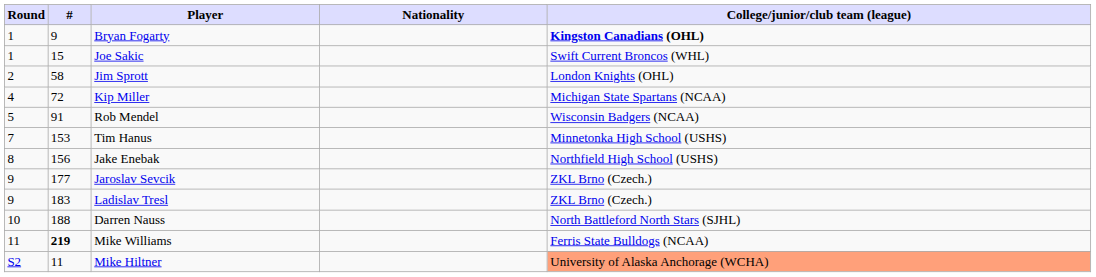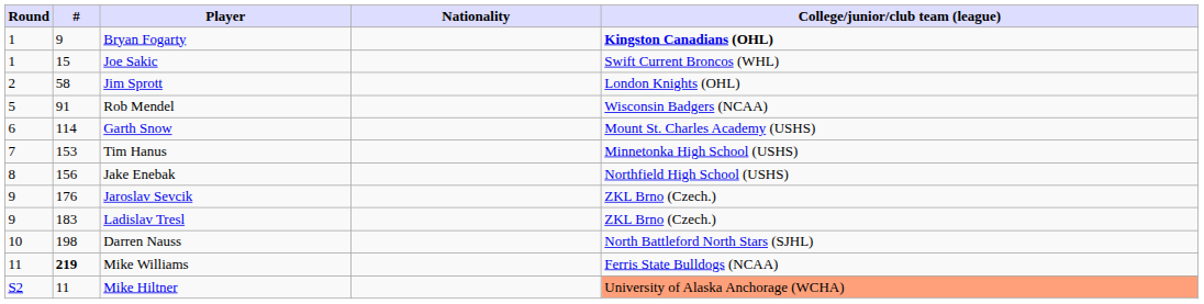 <table class="wikitable">
 <tr style="text-align:center;">
 <th style="background:#ddf; width:4.0%;">Round</th>
 <th style="background:#ddf; width:4.0%;">#</th>
 <th style="background:#ddf; width:21.0%;">Player</th>
 <th style="background:#ddf; width:21.0%;">Nationality</th>
 <th style="background:#ddf; width:100.0%;">College/junior/club team (league)</th>
 </tr>
 <tr>
 <td>1</td>
 <td>9</td>
 <td><a href='#'>Bryan Fogarty</a></td>
 <td></td>
 <td><strong><a href='#'>Kingston Canadians</a> (OHL)</strong></td>
 </tr>
 <tr>
 <td>1</td>
 <td>15</td>
 <td><a href='#'>Joe Sakic</a></td>
 <td></td>
 <td><a href='#'>Swift Current Broncos</a> (WHL)</td>
 </tr>
 <tr>
 <td>2</td>
 <td>58</td>
 <td><a href='#'>Jim Sprott</a></td>
 <td></td>
 <td><a href='#'>London Knights</a> (OHL)</td>
 </tr>
 <tr>
-<td>4</td>
-<td>72</td>
-<td><a href='#'>Kip Miller</a></td>
-<td></td>
-<td><a href='#'>Michigan State Spartans</a> (NCAA)</td>
-</tr>
-<tr>
 <td>5</td>
 <td>91</td>
 <td>Rob Mendel</td>
 <td></td>
 <td><a href='#'>Wisconsin Badgers</a> (NCAA)</td>
+</tr>
+<tr>
+<td>6</td>
+<td>114</td>
+<td><a href='#'>Garth Snow</a></td>
+<td></td>
+<td><a href='#'>Mount St. Charles Academy</a> (USHS)</td>
 </tr>
 <tr>
 <td>7</td>
 <td>153</td>
 <td>Tim Hanus</td>
 <td></td>
 <td><a href='#'>Minnetonka High School</a> (USHS)</td>
 </tr>
 <tr>
 <td>8</td>
 <td>156</td>
 <td>Jake Enebak</td>
 <td></td>
 <td><a href='#'>Northfield High School</a> (USHS)</td>
 </tr>
 <tr>
 <td>9</td>
-<td>177</td>
+<td>176</td>
 <td><a href='#'>Jaroslav Sevcik</a></td>
 <td></td>
 <td><a href='#'>ZKL Brno</a> (Czech.)</td>
 </tr>
 <tr>
 <td>9</td>
 <td>183</td>
 <td><a href='#'>Ladislav Tresl</a></td>
 <td></td>
 <td><a href='#'>ZKL Brno</a> (Czech.)</td>
 </tr>
 <tr>
 <td>10</td>
-<td>188</td>
+<td>198</td>
 <td>Darren Nauss</td>
 <td></td>
 <td><a href='#'>North Battleford North Stars</a> (SJHL)</td>
 </tr>
 <tr>
 <td>11</td>
 <td><strong>219</strong></td>
 <td>Mike Williams</td>
 <td></td>
 <td><a href='#'>Ferris State Bulldogs</a> (NCAA)</td>
 </tr>
 <tr>
 <td><a href='#'>S2</a></td>
 <td>11</td>
 <td><a href='#'>Mike Hiltner</a></td>
 <td></td>
 <td style="background: lightsalmon;">University of Alaska Anchorage (WCHA)</td>
 </tr>
 </table>
